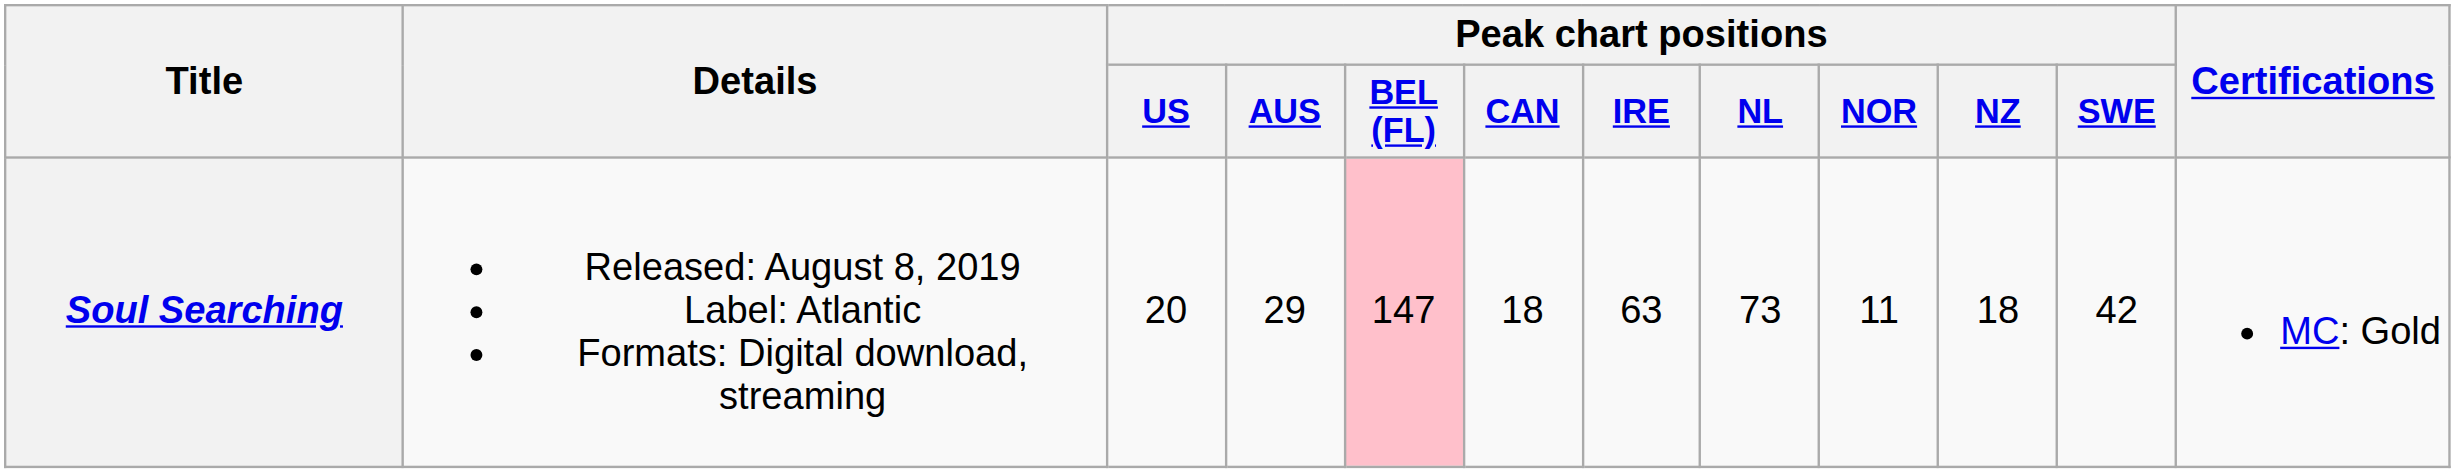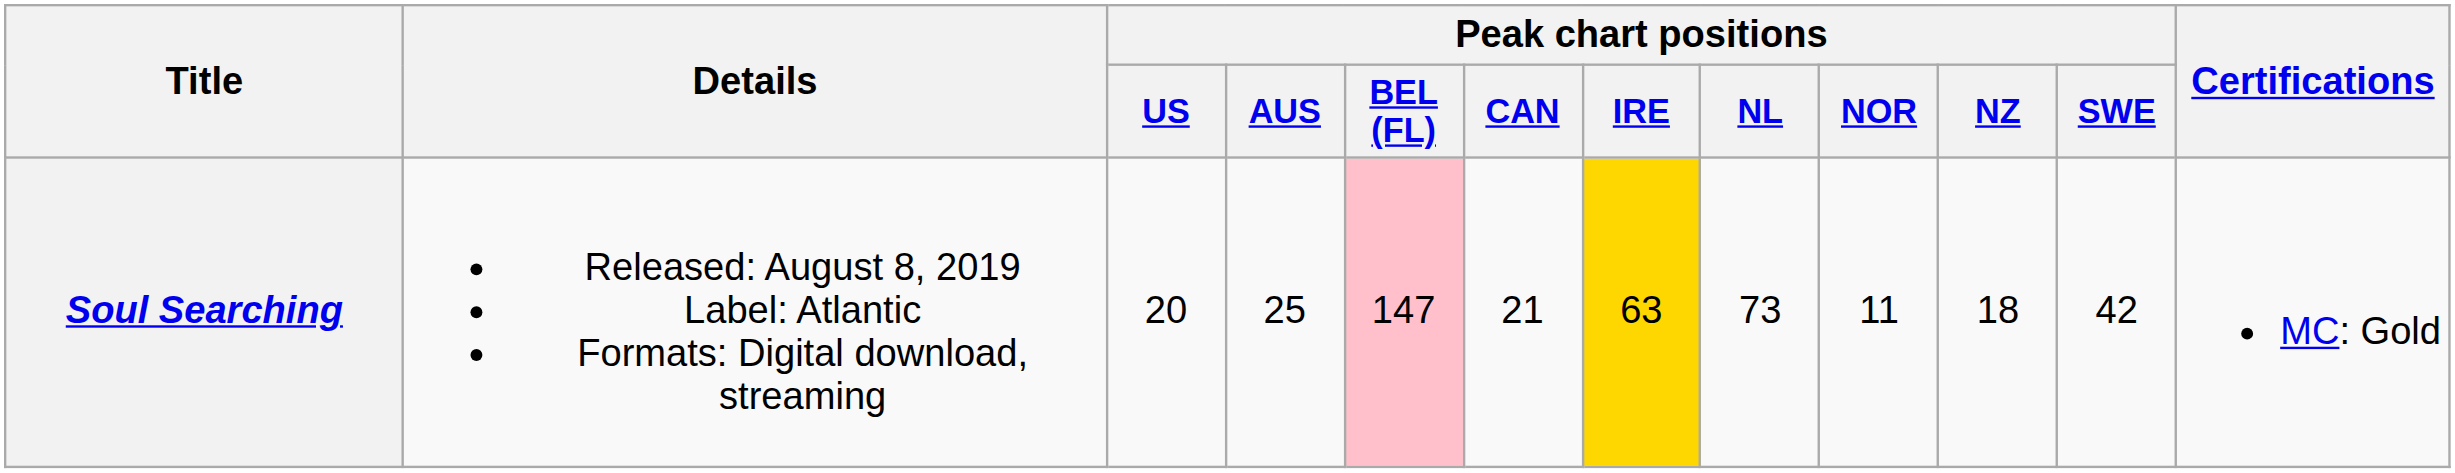 <table class="wikitable plainrowheaders" style="text-align:center;">
 <tr>
 <th scope="col" rowspan="2" style="width:10em;">Title</th>
 <th scope="col" rowspan="2" style="width:18em;">Details</th>
 <th scope="col" colspan="9">Peak chart positions</th>
 <th scope="col" rowspan="2"><a href='#'>Certifications</a></th>
 </tr>
 <tr>
 <th scope="col" style="width:3em;font-size:90%;"><a href='#'>US</a><br></th>
 <th scope="col" style="width:3em;font-size:90%;"><a href='#'>AUS</a><br></th>
 <th scope="col" style="width:3em;font-size:90%;"><a href='#'>BEL (FL)</a><br></th>
 <th scope="col" style="width:3em;font-size:90%;"><a href='#'>CAN</a><br></th>
 <th scope="col" style="width:3em;font-size:90%;"><a href='#'>IRE</a><br></th>
 <th scope="col" style="width:3em;font-size:90%;"><a href='#'>NL</a><br></th>
 <th scope="col" style="width:3em;font-size:90%;"><a href='#'>NOR</a><br></th>
 <th scope="col" style="width:3em;font-size:90%;"><a href='#'>NZ</a><br></th>
 <th scope="col" style="width:3em;font-size:90%;"><a href='#'>SWE</a><br></th>
 </tr>
 <tr>
 <th scope="row"><em><a href='#'>Soul Searching</a></em></th>
 <td><br><ul><li>Released: August 8, 2019</li><li>Label: Atlantic</li><li>Formats: Digital download, streaming</li></ul></td>
 <td>20</td>
-<td>29</td>
+<td>25</td>
 <td style="background: pink;">147</td>
-<td>18</td>
-<td>63<br></td>
+<td>21</td>
+<td style="background: gold;">63<br></td>
 <td>73</td>
 <td>11</td>
 <td>18<br></td>
 <td>42<br></td>
 <td><br><ul><li><a href='#'>MC</a>: Gold</li></ul></td>
 </tr>
 </table>
